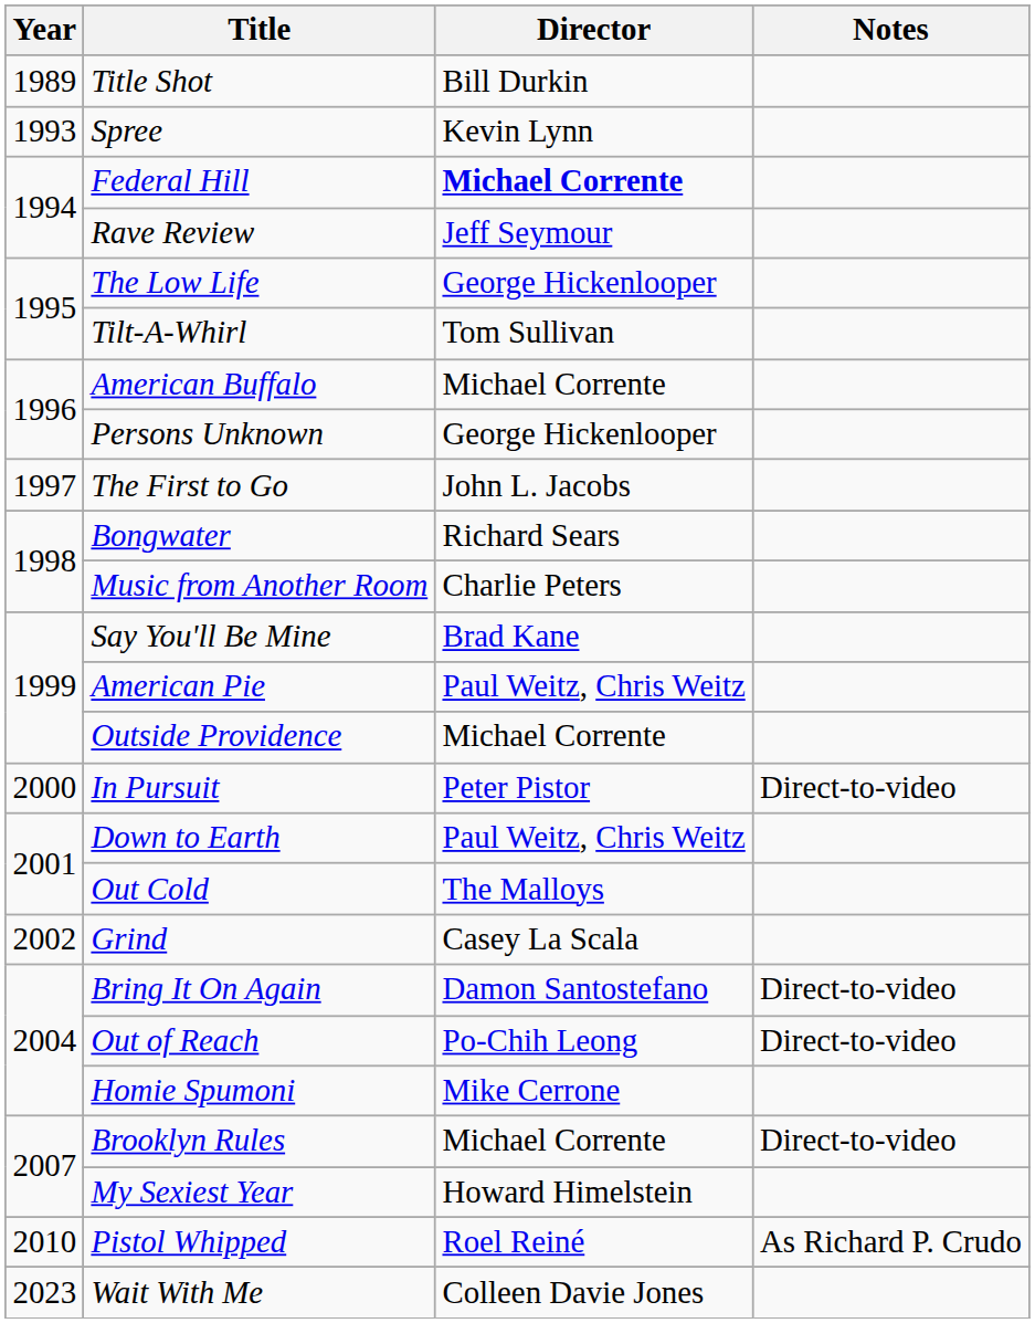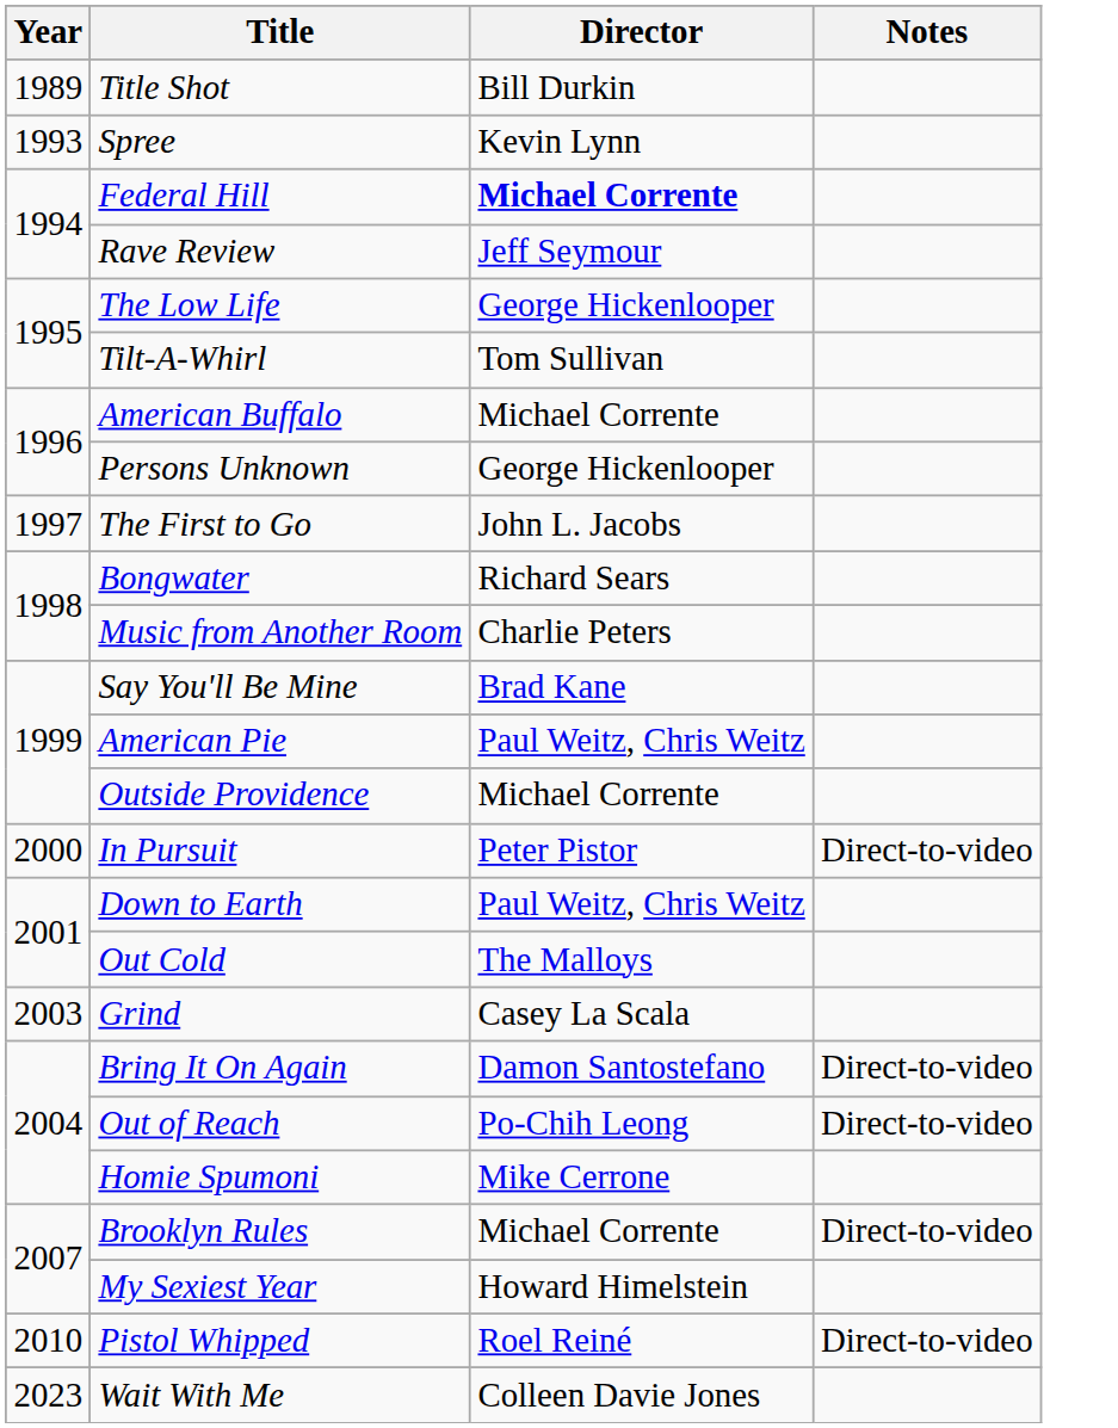 <table class="wikitable">
 <tr>
 <th>Year</th>
 <th>Title</th>
 <th>Director</th>
 <th>Notes</th>
 </tr>
 <tr>
 <td>1989</td>
 <td><em>Title Shot</em></td>
 <td>Bill Durkin</td>
 <td></td>
 </tr>
 <tr>
 <td>1993</td>
 <td><em>Spree</em></td>
 <td>Kevin Lynn</td>
 <td></td>
 </tr>
 <tr>
 <td rowspan="2">1994</td>
 <td><em><a href='#'>Federal Hill</a></em></td>
 <td><strong><a href='#'>Michael Corrente</a></strong></td>
 <td></td>
 </tr>
 <tr>
 <td><em>Rave Review</em></td>
 <td><a href='#'>Jeff Seymour</a></td>
 <td></td>
 </tr>
 <tr>
 <td rowspan="2">1995</td>
 <td><em><a href='#'>The Low Life</a></em></td>
 <td><a href='#'>George Hickenlooper</a></td>
 <td></td>
 </tr>
 <tr>
 <td><em>Tilt-A-Whirl</em></td>
 <td>Tom Sullivan</td>
 <td></td>
 </tr>
 <tr>
 <td rowspan="2">1996</td>
 <td><em><a href='#'>American Buffalo</a></em></td>
 <td>Michael Corrente</td>
 <td></td>
 </tr>
 <tr>
 <td><em>Persons Unknown</em></td>
 <td>George Hickenlooper</td>
 <td></td>
 </tr>
 <tr>
 <td>1997</td>
 <td><em>The First to Go</em></td>
 <td>John L. Jacobs</td>
 <td></td>
 </tr>
 <tr>
 <td rowspan="2">1998</td>
 <td><em><a href='#'>Bongwater</a></em></td>
 <td>Richard Sears</td>
 <td></td>
 </tr>
 <tr>
 <td><em><a href='#'>Music from Another Room</a></em></td>
 <td>Charlie Peters</td>
 <td></td>
 </tr>
 <tr>
 <td rowspan="3">1999</td>
 <td><em>Say You'll Be Mine</em></td>
 <td><a href='#'>Brad Kane</a></td>
 <td></td>
 </tr>
 <tr>
 <td><em><a href='#'>American Pie</a></em></td>
 <td><a href='#'>Paul Weitz</a>, <a href='#'>Chris Weitz</a></td>
 <td></td>
 </tr>
 <tr>
 <td><em><a href='#'>Outside Providence</a></em></td>
 <td>Michael Corrente</td>
 <td></td>
 </tr>
 <tr>
 <td>2000</td>
 <td><em><a href='#'>In Pursuit</a></em></td>
 <td><a href='#'>Peter Pistor</a></td>
 <td>Direct-to-video</td>
 </tr>
 <tr>
 <td rowspan="2">2001</td>
 <td><em><a href='#'>Down to Earth</a></em></td>
 <td><a href='#'>Paul Weitz</a>, <a href='#'>Chris Weitz</a></td>
 <td></td>
 </tr>
 <tr>
 <td><em><a href='#'>Out Cold</a></em></td>
 <td><a href='#'>The Malloys</a></td>
 <td></td>
 </tr>
 <tr>
-<td>2002</td>
+<td>2003</td>
 <td><em><a href='#'>Grind</a></em></td>
 <td>Casey La Scala</td>
 <td></td>
 </tr>
 <tr>
 <td rowspan="3">2004</td>
 <td><em><a href='#'>Bring It On Again</a></em></td>
 <td><a href='#'>Damon Santostefano</a></td>
 <td>Direct-to-video</td>
 </tr>
 <tr>
 <td><em><a href='#'>Out of Reach</a></em></td>
 <td><a href='#'>Po-Chih Leong</a></td>
 <td>Direct-to-video</td>
 </tr>
 <tr>
 <td><em><a href='#'>Homie Spumoni</a></em></td>
 <td><a href='#'>Mike Cerrone</a></td>
 <td></td>
 </tr>
 <tr>
 <td rowspan="2">2007</td>
 <td><em><a href='#'>Brooklyn Rules</a></em></td>
 <td>Michael Corrente</td>
 <td>Direct-to-video</td>
 </tr>
 <tr>
 <td><em><a href='#'>My Sexiest Year</a></em></td>
 <td>Howard Himelstein</td>
 <td></td>
 </tr>
 <tr>
 <td>2010</td>
 <td><em><a href='#'>Pistol Whipped</a></em></td>
 <td><a href='#'>Roel Reiné</a></td>
-<td>As Richard P. Crudo</td>
+<td>Direct-to-video</td>
 </tr>
 <tr>
 <td>2023</td>
 <td><em>Wait With Me</em></td>
 <td>Colleen Davie Jones</td>
 <td></td>
 </tr>
 </table>
